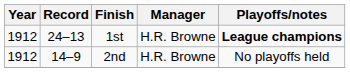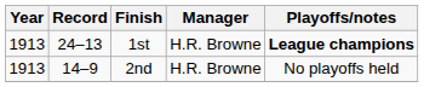 <table class="wikitable">
 <tr>
 <th>Year</th>
 <th>Record</th>
 <th>Finish</th>
 <th>Manager</th>
 <th>Playoffs/notes</th>
 </tr>
 <tr align=center>
-<td>1912</td>
+<td>1913</td>
 <td>24–13</td>
 <td>1st</td>
 <td>H.R. Browne</td>
 <td><strong>League champions</strong></td>
 </tr>
 <tr align=center>
-<td>1912</td>
+<td>1913</td>
 <td>14–9</td>
 <td>2nd</td>
 <td>H.R. Browne</td>
 <td>No playoffs held</td>
 </tr>
 <tr align=center>
 </tr>
 </table>
